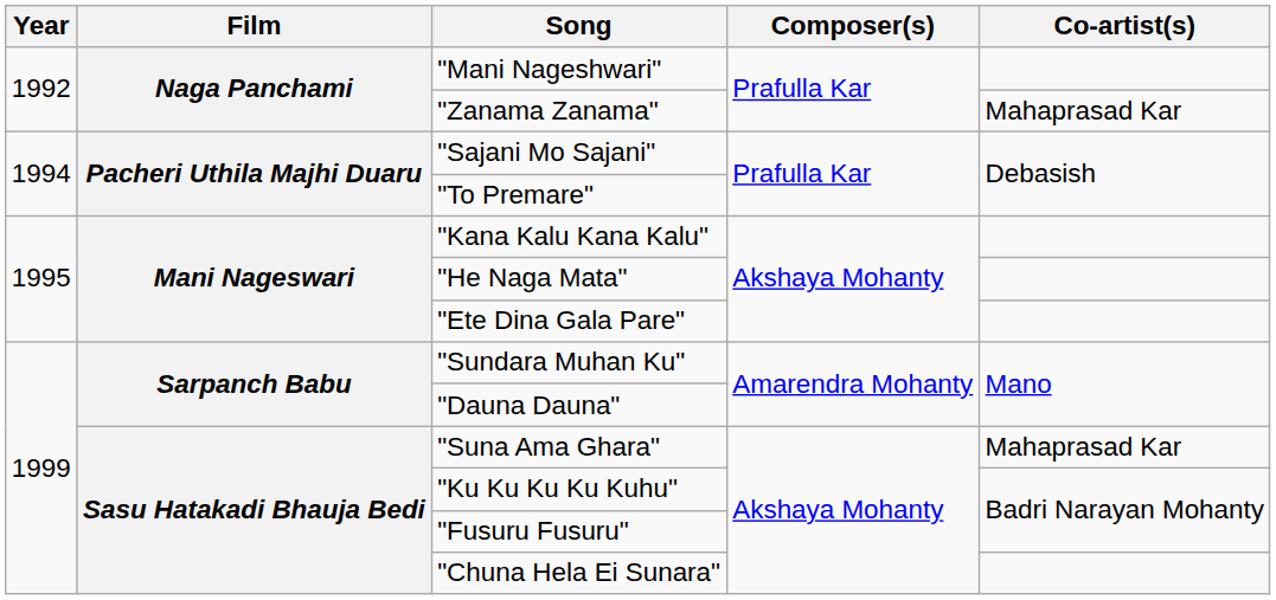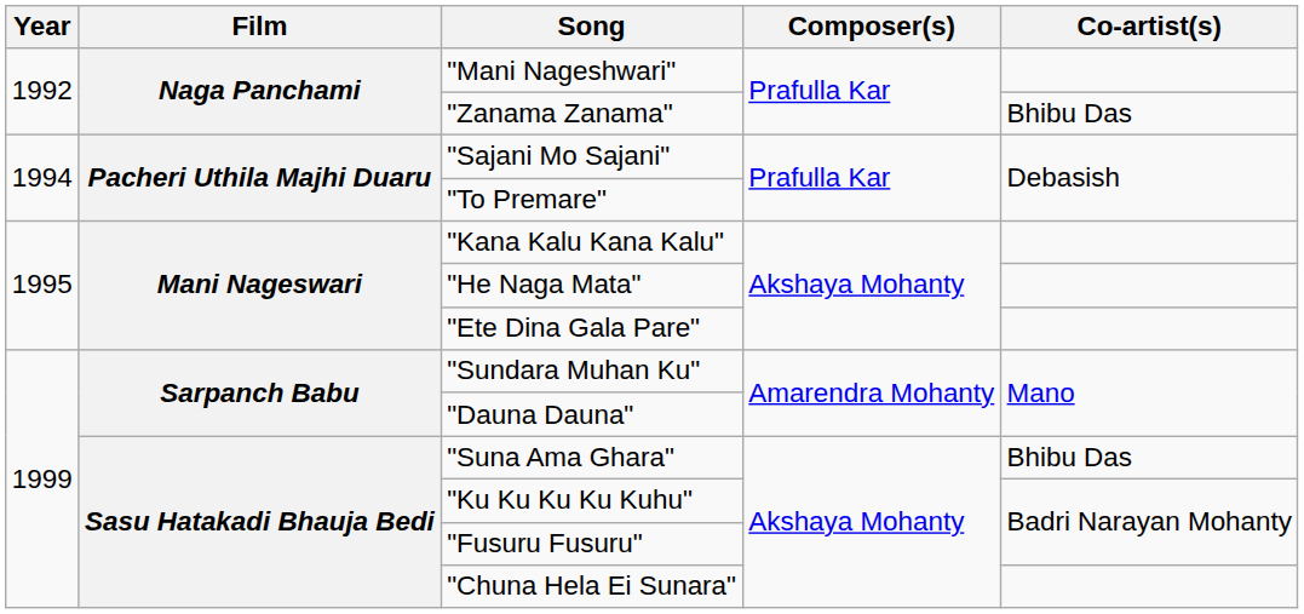 <table class="wikitable">
 <tr>
 <th>Year</th>
 <th>Film</th>
 <th>Song</th>
 <th>Composer(s)</th>
 <th>Co-artist(s)</th>
 </tr>
 <tr>
 <td rowspan="2">1992</td>
 <th rowspan="2"><em>Naga Panchami</em></th>
 <td>"Mani Nageshwari"</td>
 <td rowspan="2"><a href='#'>Prafulla Kar</a></td>
 <td></td>
 </tr>
 <tr>
 <td>"Zanama Zanama"</td>
-<td>Mahaprasad Kar</td>
+<td>Bhibu Das</td>
 </tr>
 <tr>
 <td rowspan="2">1994</td>
 <th rowspan="2"><em>Pacheri Uthila Majhi Duaru</em></th>
 <td>"Sajani Mo Sajani"</td>
 <td rowspan="2"><a href='#'>Prafulla Kar</a></td>
 <td rowspan="2">Debasish</td>
 </tr>
 <tr>
 <td>"To Premare"</td>
 </tr>
 <tr>
 <td rowspan="3">1995</td>
 <th rowspan="3"><em>Mani Nageswari</em></th>
 <td>"Kana Kalu Kana Kalu"</td>
 <td rowspan="3"><a href='#'>Akshaya Mohanty</a></td>
 <td></td>
 </tr>
 <tr>
 <td>"He Naga Mata"</td>
 <td></td>
 </tr>
 <tr>
 <td>"Ete Dina Gala Pare"</td>
 <td></td>
 </tr>
 <tr>
 <td rowspan="6">1999</td>
 <th rowspan="2"><em>Sarpanch Babu</em></th>
 <td>"Sundara Muhan Ku"</td>
 <td rowspan="2"><a href='#'>Amarendra Mohanty</a></td>
 <td rowspan="2"><a href='#'>Mano</a></td>
 </tr>
 <tr>
 <td>"Dauna Dauna"</td>
 </tr>
 <tr>
 <th rowspan="4"><em>Sasu Hatakadi Bhauja Bedi</em></th>
 <td>"Suna Ama Ghara"</td>
 <td rowspan="4"><a href='#'>Akshaya Mohanty</a></td>
-<td>Mahaprasad Kar</td>
+<td>Bhibu Das</td>
 </tr>
 <tr>
 <td>"Ku Ku Ku Ku Kuhu"</td>
 <td rowspan="2">Badri Narayan Mohanty</td>
 </tr>
 <tr>
 <td>"Fusuru Fusuru"</td>
 </tr>
 <tr>
 <td>"Chuna Hela Ei Sunara"</td>
 <td></td>
 </tr>
 </table>
